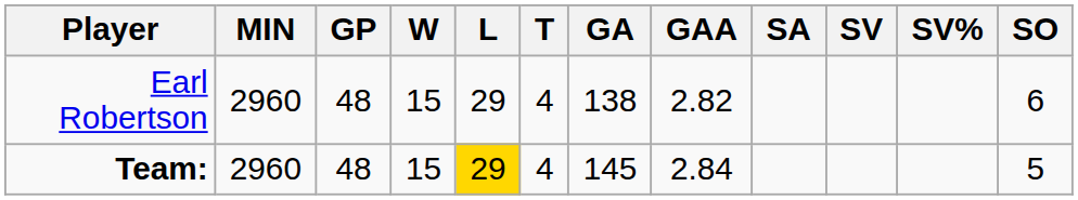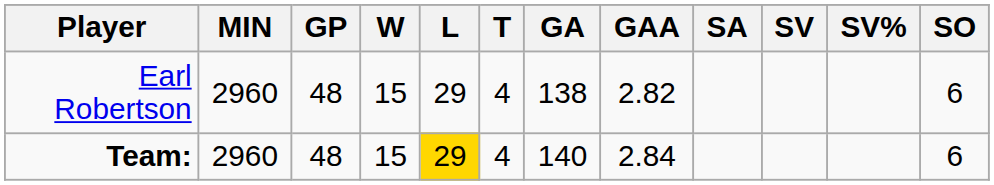 <table class="wikitable sortable" width="60%">
 <tr>
 <th bgcolor="#DDDDFF" width="10%">Player</th>
 <th width="3%" bgcolor="#DDDDFF">MIN</th>
 <th width="3%" bgcolor="#DDDDFF">GP</th>
 <th width="3%" bgcolor="#DDDDFF">W</th>
 <th width="3%" bgcolor="#DDDDFF">L</th>
 <th width="3%" bgcolor="#DDDDFF">T</th>
 <th width="3%" bgcolor="#DDDDFF">GA</th>
 <th width="3%" bgcolor="#DDDDFF">GAA</th>
 <th width="3%" bgcolor="#DDDDFF">SA</th>
 <th width="3%" bgcolor="#DDDDFF">SV</th>
 <th width="3%" bgcolor="#DDDDFF">SV%</th>
 <th width="3%" bgcolor="#DDDDFF">SO</th>
 </tr>
 <tr align="center">
 <td align="right"><a href='#'>Earl Robertson</a></td>
 <td>2960</td>
 <td>48</td>
 <td>15</td>
 <td>29</td>
 <td>4</td>
 <td>138</td>
 <td>2.82</td>
 <td></td>
 <td></td>
 <td></td>
 <td>6</td>
 </tr>
 <tr align="center">
 <td align="right"><strong>Team:</strong></td>
 <td>2960</td>
 <td>48</td>
 <td>15</td>
 <td style="background: gold;">29</td>
 <td>4</td>
-<td>145</td>
+<td>140</td>
 <td>2.84</td>
 <td></td>
 <td></td>
 <td></td>
-<td>5</td>
+<td>6</td>
 </tr>
 </table>
